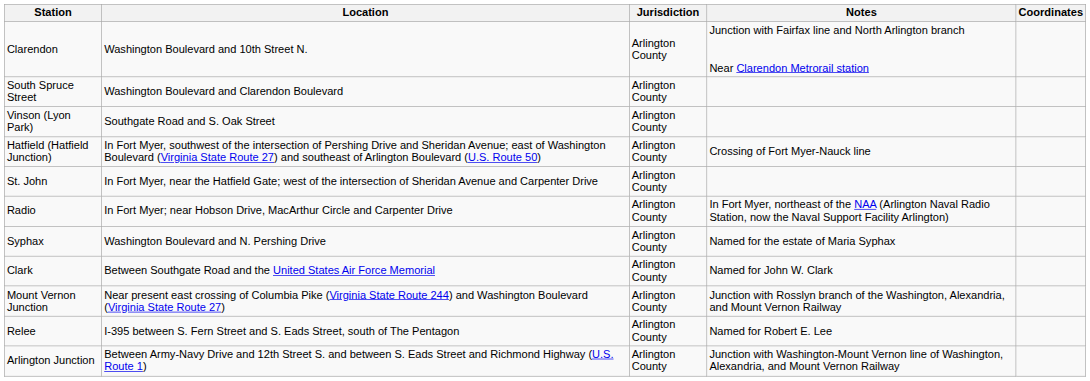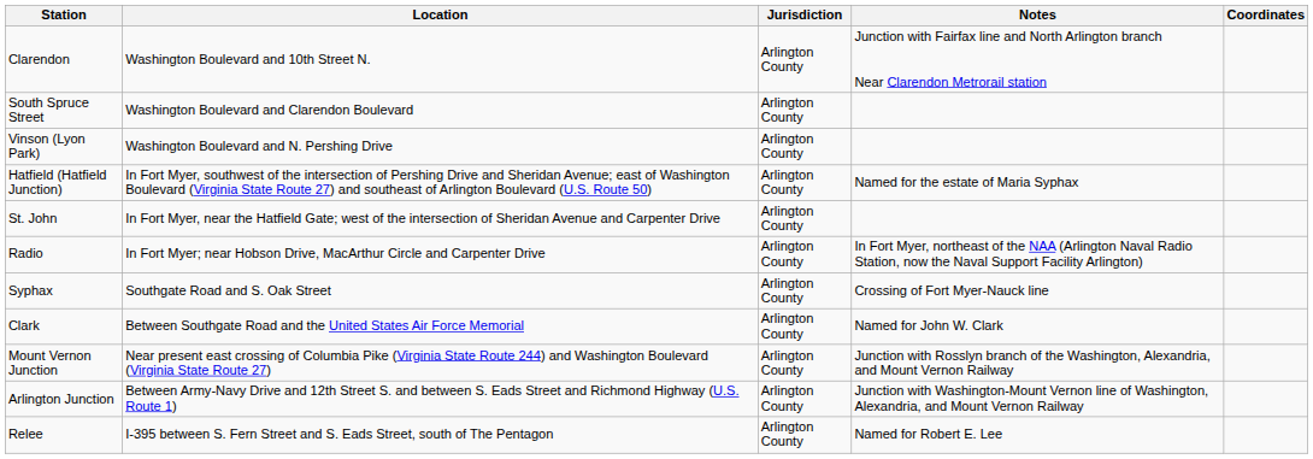 <table class="wikitable">
 <tr>
 <th>Station</th>
 <th>Location</th>
 <th>Jurisdiction</th>
 <th>Notes</th>
 <th>Coordinates</th>
 </tr>
 <tr>
 <td>Clarendon</td>
 <td>Washington Boulevard and 10th Street N.</td>
 <td>Arlington County</td>
 <td>Junction with Fairfax line and North Arlington branch<br><br><br>Near <a href='#'>Clarendon Metrorail station</a></td>
 <td></td>
 </tr>
 <tr>
 <td>South Spruce Street</td>
 <td>Washington Boulevard and Clarendon Boulevard</td>
 <td>Arlington County</td>
 <td></td>
 <td></td>
 </tr>
 <tr>
 <td>Vinson (Lyon Park)</td>
-<td>Southgate Road and S. Oak Street</td>
+<td>Washington Boulevard and N. Pershing Drive</td>
 <td>Arlington County</td>
 <td></td>
 <td></td>
 </tr>
 <tr>
 <td>Hatfield (Hatfield Junction)</td>
 <td>In Fort Myer, southwest of the intersection of Pershing Drive and Sheridan Avenue; east of Washington Boulevard (<a href='#'>Virginia State Route 27</a>) and southeast of Arlington Boulevard (<a href='#'>U.S. Route 50</a>)</td>
 <td>Arlington County</td>
-<td>Crossing of Fort Myer-Nauck line</td>
+<td>Named for the estate of Maria Syphax</td>
 <td></td>
 </tr>
 <tr>
 <td>St. John</td>
 <td>In Fort Myer, near the Hatfield Gate; west of the intersection of Sheridan Avenue and Carpenter Drive</td>
 <td>Arlington County</td>
 <td></td>
 <td></td>
 </tr>
 <tr>
 <td>Radio</td>
 <td>In Fort Myer; near Hobson Drive, MacArthur Circle and Carpenter Drive</td>
 <td>Arlington County</td>
 <td>In Fort Myer, northeast of the <a href='#'>NAA</a> (Arlington Naval Radio Station, now the Naval Support Facility Arlington)</td>
 <td></td>
 </tr>
 <tr>
 <td>Syphax</td>
-<td>Washington Boulevard and N. Pershing Drive</td>
+<td>Southgate Road and S. Oak Street</td>
 <td>Arlington County</td>
-<td>Named for the estate of Maria Syphax</td>
+<td>Crossing of Fort Myer-Nauck line</td>
 <td></td>
 </tr>
 <tr>
 <td>Clark</td>
 <td>Between Southgate Road and the <a href='#'>United States Air Force Memorial</a></td>
 <td>Arlington County</td>
 <td>Named for John W. Clark</td>
 <td></td>
 </tr>
 <tr>
 <td>Mount Vernon Junction</td>
 <td>Near present east crossing of Columbia Pike (<a href='#'>Virginia State Route 244</a>) and Washington Boulevard (<a href='#'>Virginia State Route 27</a>)</td>
 <td>Arlington County</td>
 <td>Junction with Rosslyn branch of the Washington, Alexandria, and Mount Vernon Railway</td>
 <td></td>
 </tr>
 <tr>
+<td>Arlington Junction</td>
+<td>Between Army-Navy Drive and 12th Street S. and between S. Eads Street and Richmond Highway (<a href='#'>U.S. Route 1</a>)</td>
+<td>Arlington County</td>
+<td>Junction with Washington-Mount Vernon line of Washington, Alexandria, and Mount Vernon Railway</td>
+<td></td>
+</tr>
+<tr>
 <td>Relee</td>
 <td>I-395 between S. Fern Street and S. Eads Street, south of The Pentagon</td>
 <td>Arlington County</td>
 <td>Named for Robert E. Lee</td>
 <td></td>
 </tr>
-<tr>
-<td>Arlington Junction</td>
-<td>Between Army-Navy Drive and 12th Street S. and between S. Eads Street and Richmond Highway (<a href='#'>U.S. Route 1</a>)</td>
-<td>Arlington County</td>
-<td>Junction with Washington-Mount Vernon line of Washington, Alexandria, and Mount Vernon Railway</td>
-<td></td>
-</tr>
 </table>
